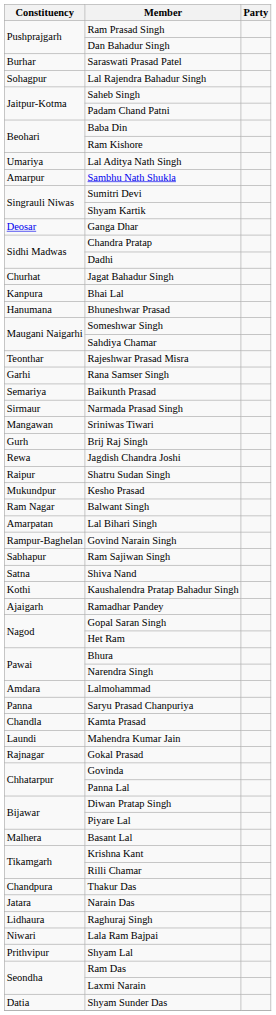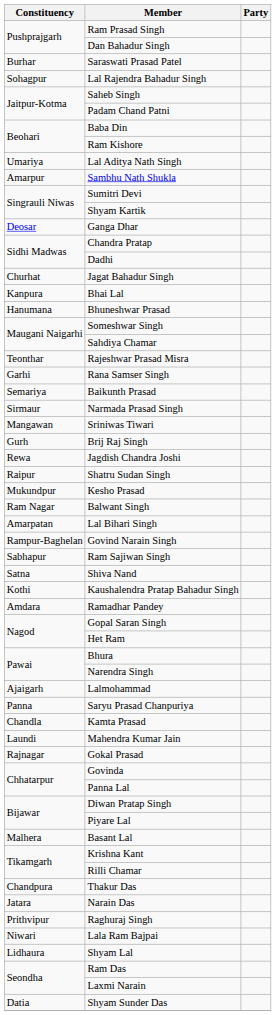 <table class="wikitable sortable">
 <tr>
 <th>Constituency</th>
 <th>Member</th>
 <th colspan=2>Party</th>
 </tr>
 <tr>
 <td rowspan=2>Pushprajgarh</td>
 <td>Ram Prasad Singh</td>
 <td></td>
 </tr>
 <tr>
 <td>Dan Bahadur Singh</td>
 <td></td>
 </tr>
 <tr>
 <td>Burhar</td>
 <td>Saraswati Prasad Patel</td>
 <td></td>
 </tr>
 <tr>
 <td>Sohagpur</td>
 <td>Lal Rajendra Bahadur Singh</td>
 <td></td>
 </tr>
 <tr>
 <td rowspan=2>Jaitpur-Kotma</td>
 <td>Saheb Singh</td>
 <td></td>
 </tr>
 <tr>
 <td>Padam Chand Patni</td>
 <td></td>
 </tr>
 <tr>
 <td rowspan=2>Beohari</td>
 <td>Baba Din</td>
 <td></td>
 </tr>
 <tr>
 <td>Ram Kishore</td>
 <td></td>
 </tr>
 <tr>
 <td>Umariya</td>
 <td>Lal Aditya Nath Singh</td>
 <td></td>
 </tr>
 <tr>
 <td>Amarpur</td>
 <td><a href='#'>Sambhu Nath Shukla</a></td>
 <td></td>
 </tr>
 <tr>
 <td rowspan=2>Singrauli Niwas</td>
 <td>Sumitri Devi</td>
 <td></td>
 </tr>
 <tr>
 <td>Shyam Kartik</td>
 <td></td>
 </tr>
 <tr>
 <td><a href='#'>Deosar</a></td>
 <td>Ganga Dhar</td>
 <td></td>
 </tr>
 <tr>
 <td rowspan=2>Sidhi Madwas</td>
 <td>Chandra Pratap</td>
 <td></td>
 </tr>
 <tr>
 <td>Dadhi</td>
 <td></td>
 </tr>
 <tr>
 <td>Churhat</td>
 <td>Jagat Bahadur Singh</td>
 <td></td>
 </tr>
 <tr>
 <td>Kanpura</td>
 <td>Bhai Lal</td>
 <td></td>
 </tr>
 <tr>
 <td>Hanumana</td>
 <td>Bhuneshwar Prasad</td>
 <td></td>
 </tr>
 <tr>
 <td rowspan=2>Maugani Naigarhi</td>
 <td>Someshwar Singh</td>
 <td></td>
 </tr>
 <tr>
 <td>Sahdiya Chamar</td>
 <td></td>
 </tr>
 <tr>
 <td>Teonthar</td>
 <td>Rajeshwar Prasad Misra</td>
 <td></td>
 </tr>
 <tr>
 <td>Garhi</td>
 <td>Rana Samser Singh</td>
 <td></td>
 </tr>
 <tr>
 <td>Semariya</td>
 <td>Baikunth Prasad</td>
 <td></td>
 </tr>
 <tr>
 <td>Sirmaur</td>
 <td>Narmada Prasad Singh</td>
 <td></td>
 </tr>
 <tr>
 <td>Mangawan</td>
 <td>Sriniwas Tiwari</td>
 <td></td>
 </tr>
 <tr>
 <td>Gurh</td>
 <td>Brij Raj Singh</td>
 <td></td>
 </tr>
 <tr>
 <td>Rewa</td>
 <td>Jagdish Chandra Joshi</td>
 <td></td>
 </tr>
 <tr>
 <td>Raipur</td>
 <td>Shatru Sudan Singh</td>
 <td></td>
 </tr>
 <tr>
 <td>Mukundpur</td>
 <td>Kesho Prasad</td>
 <td></td>
 </tr>
 <tr>
 <td>Ram Nagar</td>
 <td>Balwant Singh</td>
 <td></td>
 </tr>
 <tr>
 <td>Amarpatan</td>
 <td>Lal Bihari Singh</td>
 <td></td>
 </tr>
 <tr>
 <td>Rampur-Baghelan</td>
 <td>Govind Narain Singh</td>
 <td></td>
 </tr>
 <tr>
 <td>Sabhapur</td>
 <td>Ram Sajiwan Singh</td>
 <td></td>
 </tr>
 <tr>
 <td>Satna</td>
 <td>Shiva Nand</td>
 <td></td>
 </tr>
 <tr>
 <td>Kothi</td>
 <td>Kaushalendra Pratap Bahadur Singh</td>
 <td></td>
 </tr>
 <tr>
-<td>Ajaigarh</td>
+<td>Amdara</td>
 <td>Ramadhar Pandey</td>
 <td></td>
 </tr>
 <tr>
 <td rowspan=2>Nagod</td>
 <td>Gopal Saran Singh</td>
 <td></td>
 </tr>
 <tr>
 <td>Het Ram</td>
 <td></td>
 </tr>
 <tr>
 <td rowspan=2>Pawai</td>
 <td>Bhura</td>
 <td></td>
 </tr>
 <tr>
 <td>Narendra Singh</td>
 <td></td>
 </tr>
 <tr>
-<td>Amdara</td>
+<td>Ajaigarh</td>
 <td>Lalmohammad</td>
 <td></td>
 </tr>
 <tr>
 <td>Panna</td>
 <td>Saryu Prasad Chanpuriya</td>
 <td></td>
 </tr>
 <tr>
 <td>Chandla</td>
 <td>Kamta Prasad</td>
 <td></td>
 </tr>
 <tr>
 <td>Laundi</td>
 <td>Mahendra Kumar Jain</td>
 <td></td>
 </tr>
 <tr>
 <td>Rajnagar</td>
 <td>Gokal Prasad</td>
 <td></td>
 </tr>
 <tr>
 <td rowspan=2>Chhatarpur</td>
 <td>Govinda</td>
 <td></td>
 </tr>
 <tr>
 <td>Panna Lal</td>
 <td></td>
 </tr>
 <tr>
 <td rowspan=2>Bijawar</td>
 <td>Diwan Pratap Singh</td>
 <td></td>
 </tr>
 <tr>
 <td>Piyare Lal</td>
 <td></td>
 </tr>
 <tr>
 <td>Malhera</td>
 <td>Basant Lal</td>
 <td></td>
 </tr>
 <tr>
 <td rowspan=2>Tikamgarh</td>
 <td>Krishna Kant</td>
 <td></td>
 </tr>
 <tr>
 <td>Rilli Chamar</td>
 <td></td>
 </tr>
 <tr>
 <td>Chandpura</td>
 <td>Thakur Das</td>
 <td></td>
 </tr>
 <tr>
 <td>Jatara</td>
 <td>Narain Das</td>
 <td></td>
 </tr>
 <tr>
-<td>Lidhaura</td>
+<td>Prithvipur</td>
 <td>Raghuraj Singh</td>
 <td></td>
 </tr>
 <tr>
 <td>Niwari</td>
 <td>Lala Ram Bajpai</td>
 <td></td>
 </tr>
 <tr>
-<td>Prithvipur</td>
+<td>Lidhaura</td>
 <td>Shyam Lal</td>
 <td></td>
 </tr>
 <tr>
 <td rowspan=2>Seondha</td>
 <td>Ram Das</td>
 <td></td>
 </tr>
 <tr>
 <td>Laxmi Narain</td>
 <td></td>
 </tr>
 <tr>
 <td>Datia</td>
 <td>Shyam Sunder Das</td>
 <td></td>
 </tr>
 <tr>
 </tr>
 </table>
